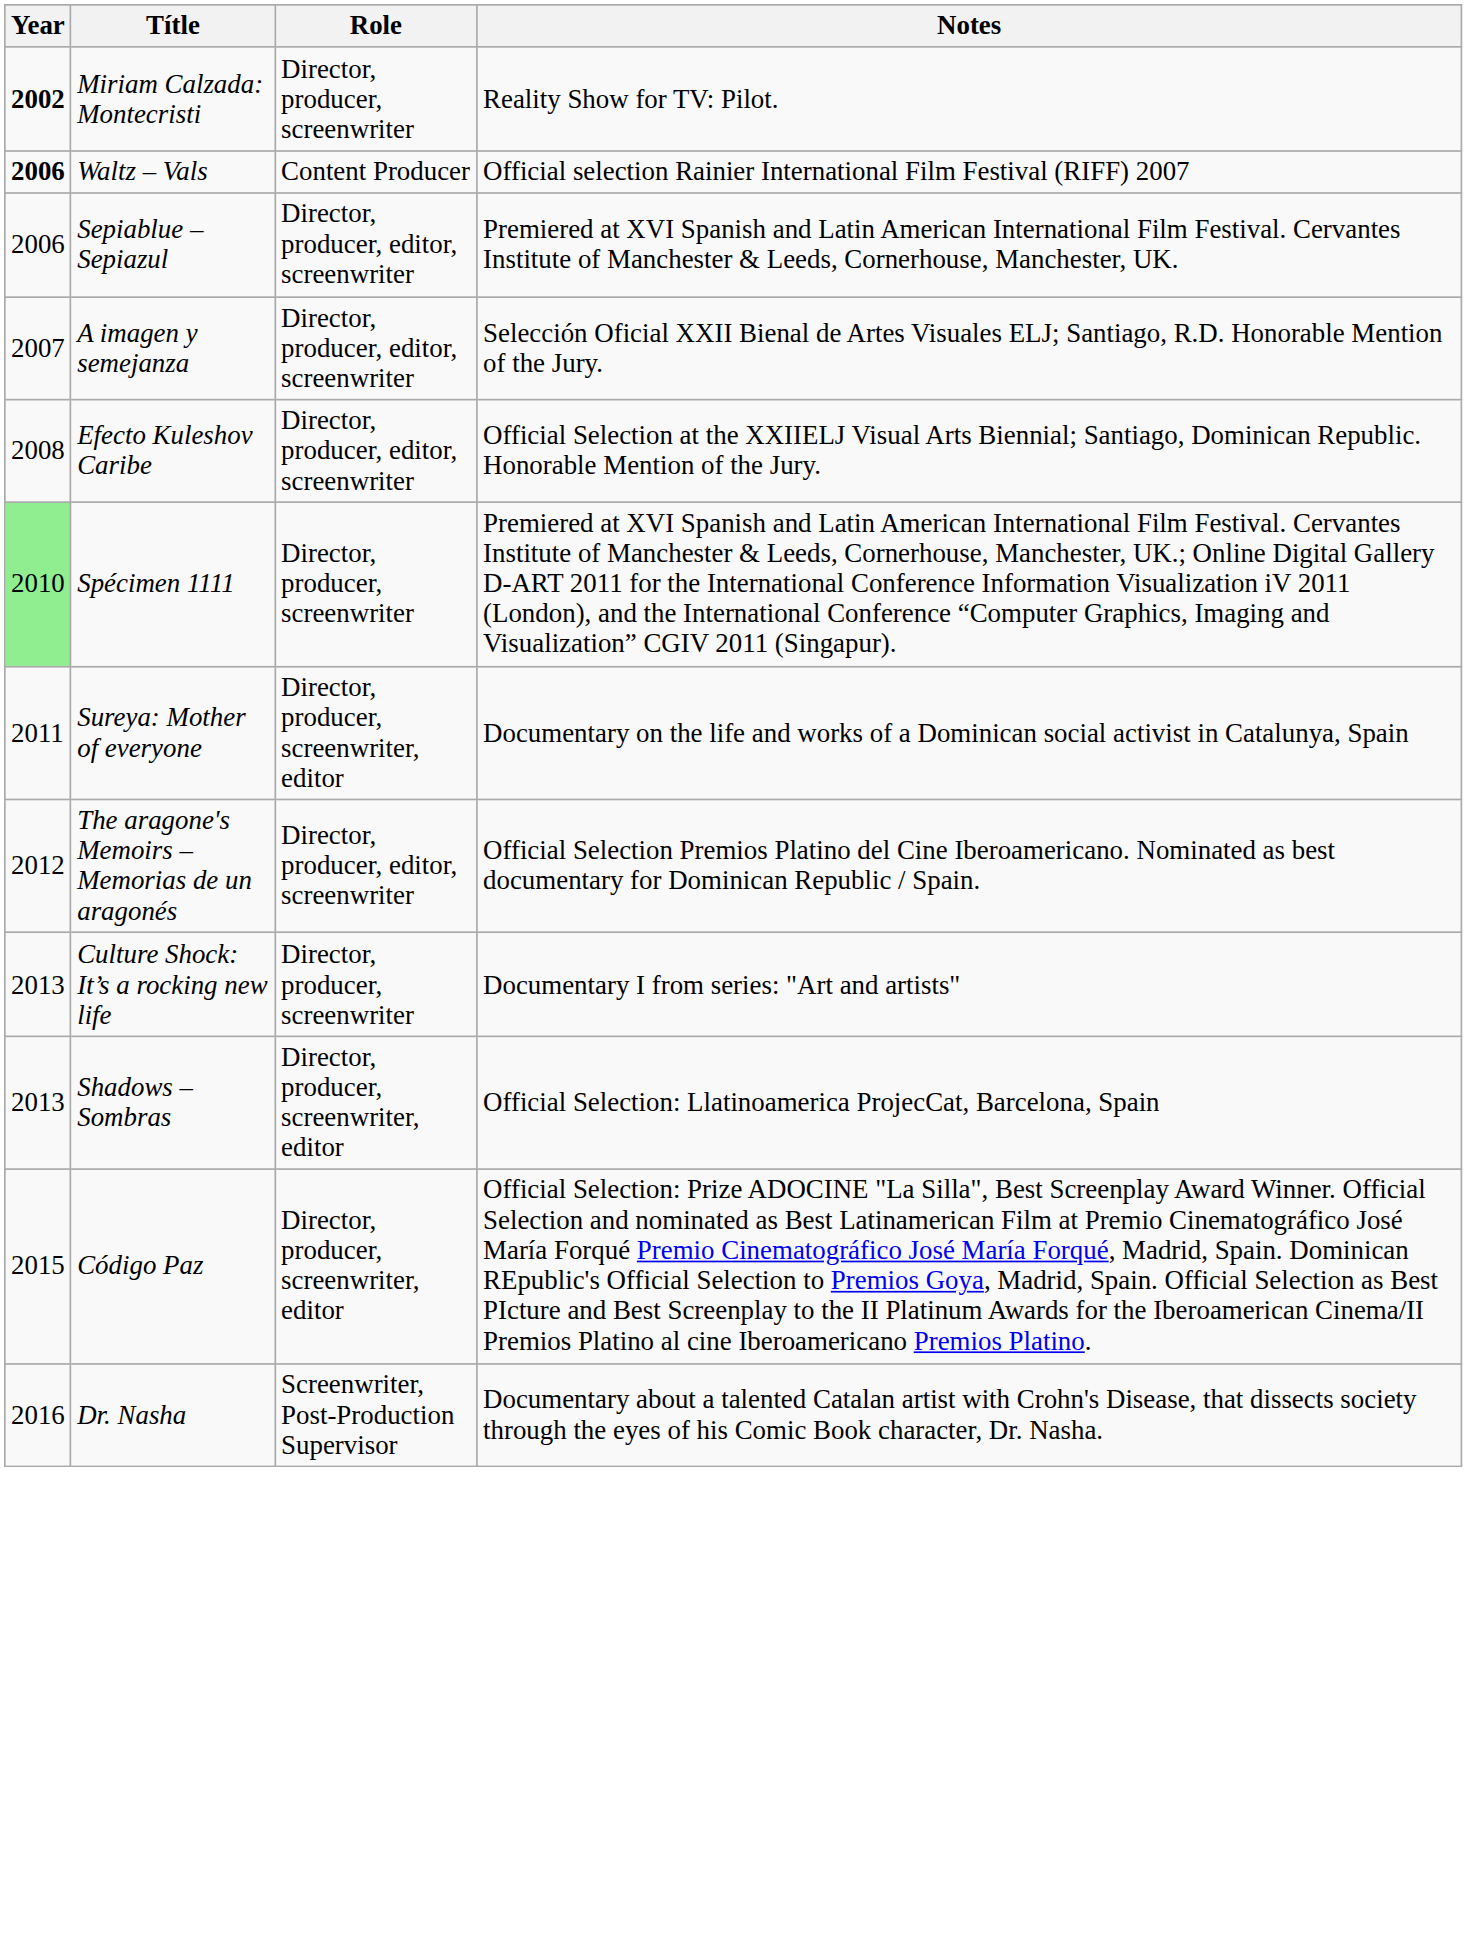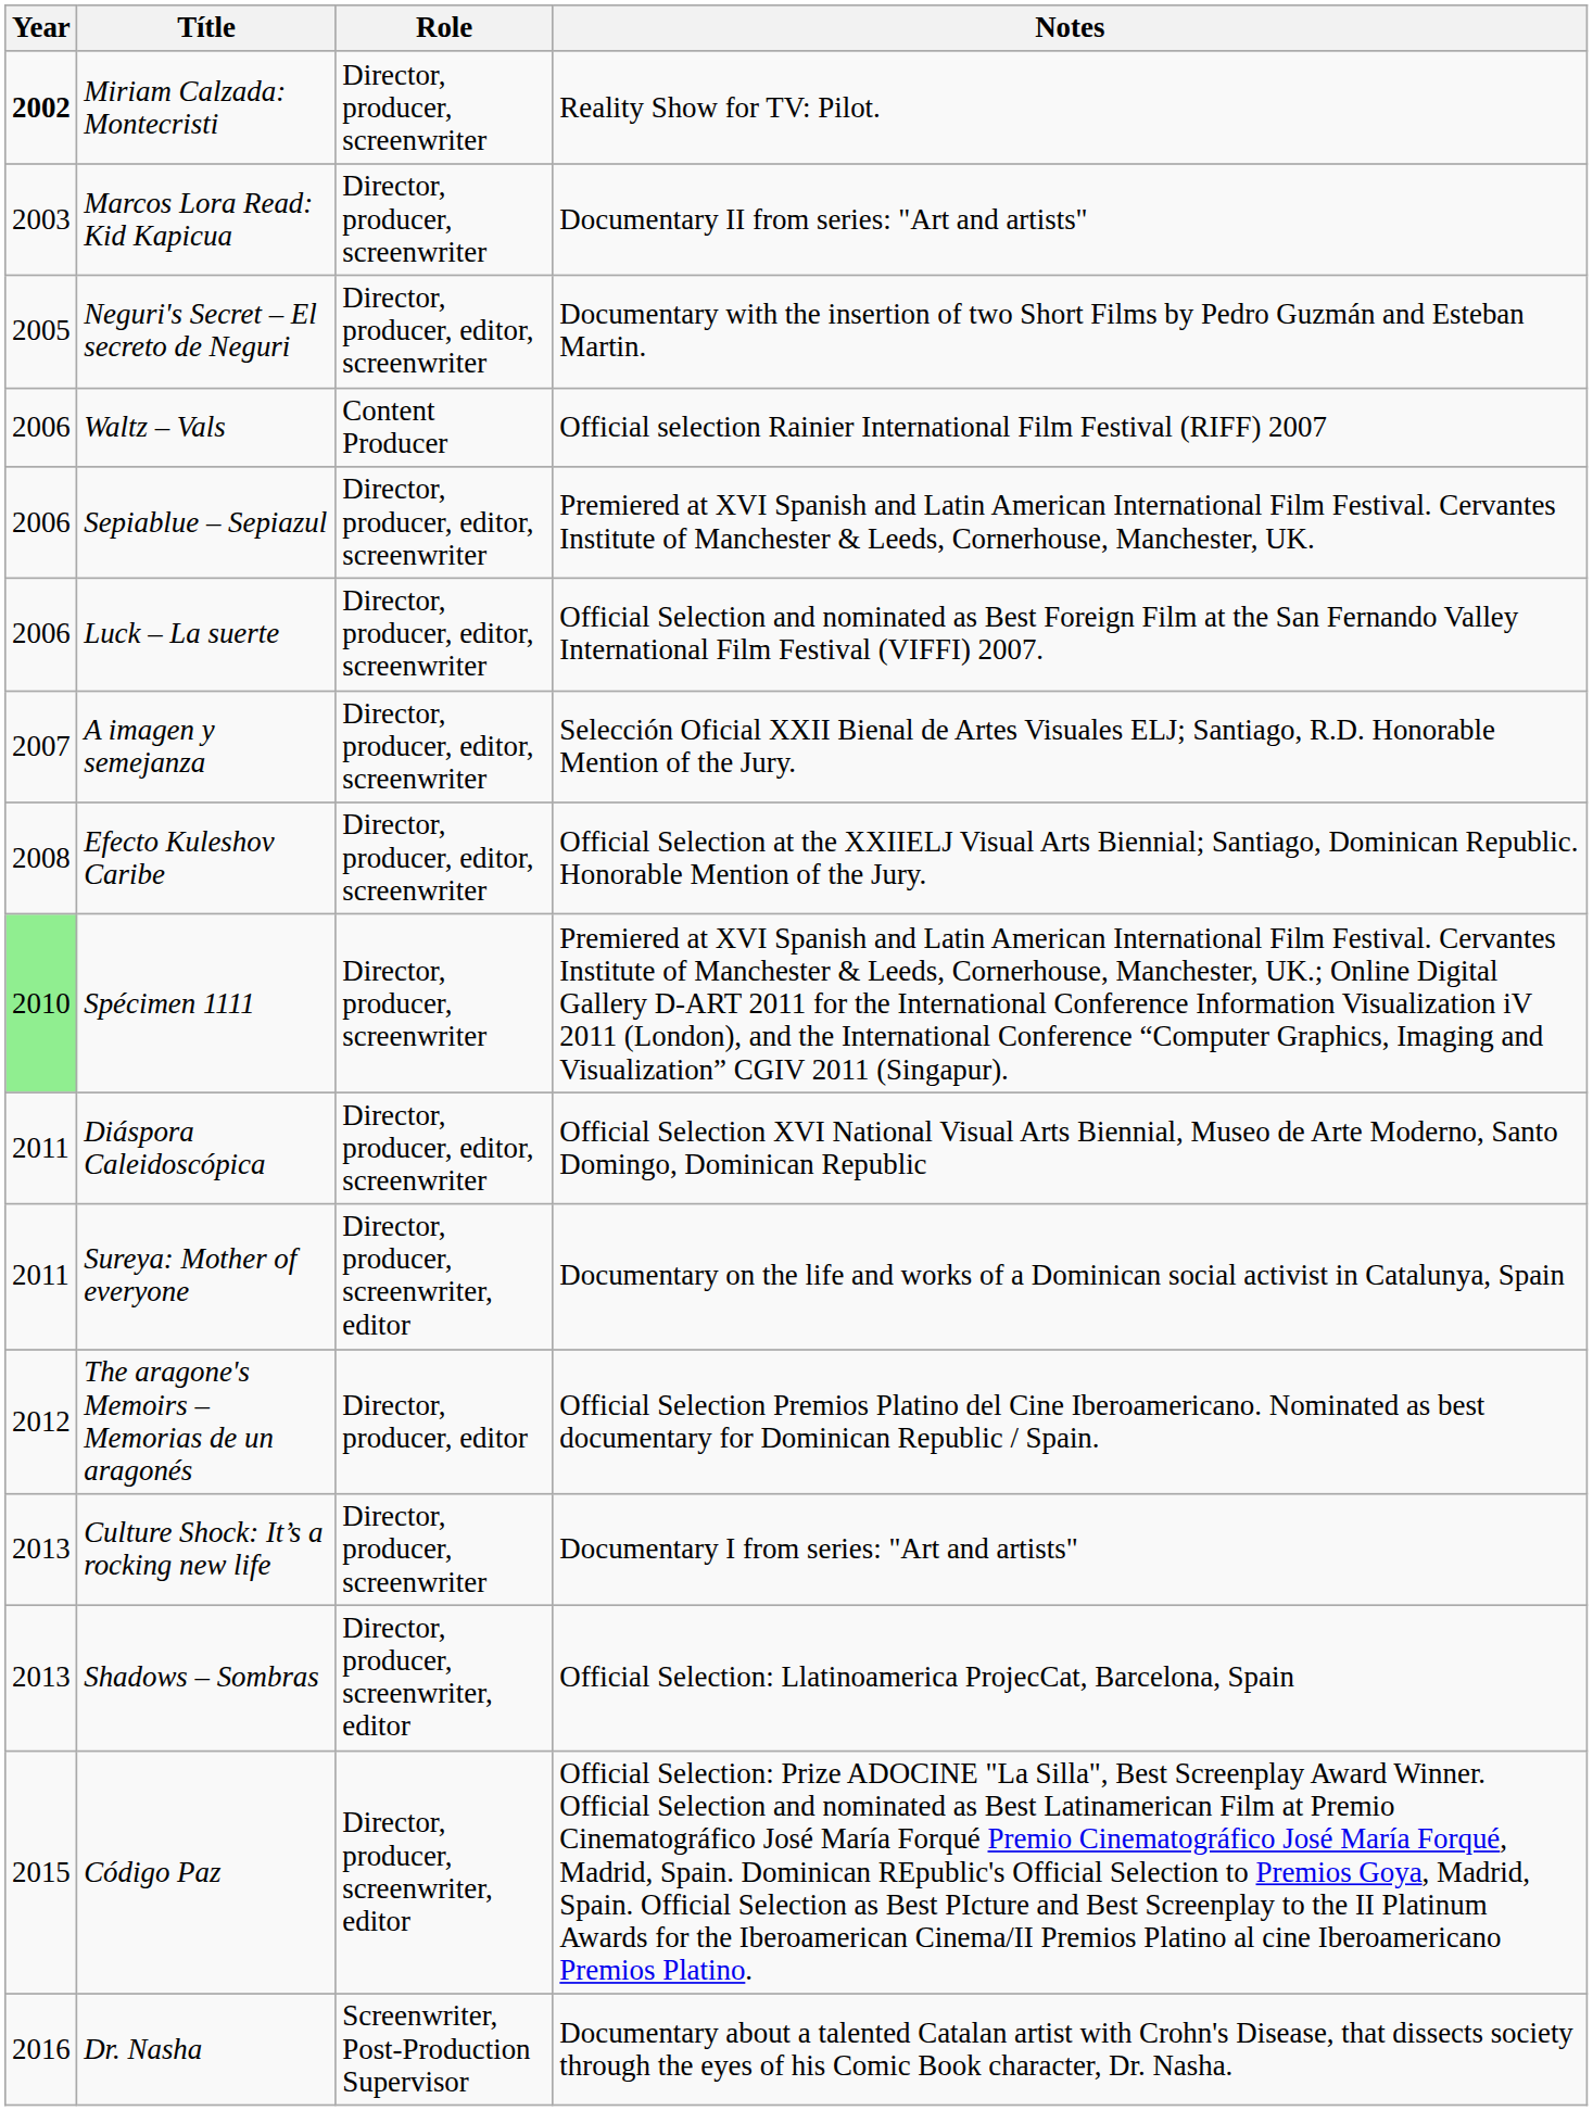 <table class="wikitable sortable">
 <tr>
 <th>Year</th>
 <th>Títle</th>
 <th class="unsortable">Role</th>
 <th class="unsortable">Notes</th>
 </tr>
 <tr>
 <td><strong>2002</strong></td>
 <td><em>Miriam Calzada: Montecristi</em></td>
 <td>Director, producer, screenwriter</td>
 <td>Reality Show for TV: Pilot.</td>
 </tr>
 <tr>
-<td><strong>2006</strong></td>
+<td>2003</td>
+<td><em>Marcos Lora Read: Kid Kapicua</em></td>
+<td>Director, producer, screenwriter</td>
+<td>Documentary II from series: "Art and artists"</td>
+</tr>
+<tr>
+<td>2005</td>
+<td><em>Neguri's Secret – El secreto de Neguri</em></td>
+<td>Director, producer, editor, screenwriter</td>
+<td>Documentary with the insertion of two Short Films by Pedro Guzmán and Esteban Martin.</td>
+</tr>
+<tr>
+<td>2006</td>
 <td><em>Waltz – Vals</em></td>
 <td>Content Producer</td>
 <td>Official selection Rainier International Film Festival (RIFF) 2007</td>
 </tr>
 <tr>
 <td>2006</td>
 <td><em>Sepiablue – Sepiazul</em></td>
 <td>Director, producer, editor, screenwriter</td>
 <td>Premiered at XVI Spanish and Latin American International Film Festival. Cervantes Institute of Manchester & Leeds, Cornerhouse, Manchester, UK.</td>
+</tr>
+<tr>
+<td>2006</td>
+<td><em>Luck – La suerte</em></td>
+<td>Director, producer, editor, screenwriter</td>
+<td>Official Selection and nominated as Best Foreign Film at the San Fernando Valley International Film Festival (VIFFI) 2007.</td>
 </tr>
 <tr>
 <td>2007</td>
 <td><em>A imagen y semejanza</em></td>
 <td>Director, producer, editor, screenwriter</td>
 <td>Selección Oficial XXII Bienal de Artes Visuales ELJ; Santiago, R.D. Honorable Mention of the Jury.</td>
 </tr>
 <tr>
 <td>2008</td>
 <td><em>Efecto Kuleshov Caribe</em></td>
 <td>Director, producer, editor, screenwriter</td>
 <td>Official Selection at the XXIIELJ Visual Arts Biennial; Santiago, Dominican Republic. Honorable Mention of the Jury.</td>
 </tr>
 <tr>
 <td style="background: lightgreen;">2010</td>
 <td><em>Spécimen 1111</em></td>
 <td>Director, producer, screenwriter</td>
 <td>Premiered at XVI Spanish and Latin American International Film Festival. Cervantes Institute of Manchester & Leeds, Cornerhouse, Manchester, UK.; Online Digital Gallery D-ART 2011 for the International Conference Information Visualization iV 2011 (London), and the International Conference “Computer Graphics, Imaging and Visualization” CGIV 2011 (Singapur).</td>
 </tr>
 <tr>
 <td>2011</td>
+<td><em>Diáspora Caleidoscópica</em></td>
+<td>Director, producer, editor, screenwriter</td>
+<td>Official Selection XVI National Visual Arts Biennial, Museo de Arte Moderno, Santo Domingo, Dominican Republic</td>
+</tr>
+<tr>
+<td>2011</td>
 <td><em>Sureya: Mother of everyone</em></td>
 <td>Director, producer, screenwriter, editor</td>
 <td>Documentary on the life and works of a Dominican social activist in Catalunya, Spain</td>
 </tr>
 <tr>
 <td>2012</td>
 <td><em>The aragone's Memoirs – Memorias de un aragonés</em></td>
-<td>Director, producer, editor, screenwriter</td>
+<td>Director, producer, editor</td>
 <td>Official Selection Premios Platino del Cine Iberoamericano. Nominated as best documentary for Dominican Republic / Spain.</td>
 </tr>
 <tr>
 <td>2013</td>
 <td><em>Culture Shock: It’s a rocking new life</em></td>
 <td>Director, producer, screenwriter</td>
 <td>Documentary I from series: "Art and artists"</td>
 </tr>
 <tr>
 <td>2013</td>
 <td><em>Shadows – Sombras</em></td>
 <td>Director, producer, screenwriter, editor</td>
 <td>Official Selection: Llatinoamerica ProjecCat, Barcelona, Spain</td>
 </tr>
 <tr>
 <td>2015</td>
 <td><em>Código Paz</em></td>
 <td>Director, producer, screenwriter, editor</td>
 <td>Official Selection: Prize ADOCINE "La Silla", Best Screenplay Award Winner. Official Selection and nominated as Best Latinamerican Film at Premio Cinematográfico José María Forqué <a href='#'>Premio Cinematográfico José María Forqué</a>, Madrid, Spain. Dominican REpublic's Official Selection to <a href='#'>Premios Goya</a>, Madrid, Spain. Official Selection as Best PIcture and Best Screenplay to the II Platinum Awards for the Iberoamerican Cinema/II Premios Platino al cine Iberoamericano <a href='#'>Premios Platino</a>.</td>
 </tr>
 <tr>
 <td>2016</td>
 <td><em>Dr. Nasha</em></td>
 <td>Screenwriter, Post-Production Supervisor</td>
 <td>Documentary about a talented Catalan artist with Crohn's Disease, that dissects society through the eyes of his Comic Book character, Dr. Nasha.</td>
 </tr>
 </table>
